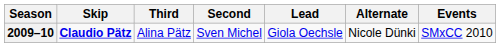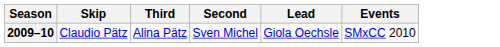 <table class="wikitable">
 <tr>
 <th scope="col">Season</th>
 <th scope="col">Skip</th>
 <th scope="col">Third</th>
 <th scope="col">Second</th>
 <th scope="col">Lead</th>
-<th scope="col">Alternate</th>
 <th scope="col">Events</th>
 </tr>
 <tr>
 <th scope="row">2009–10</th>
-<td><strong><a href='#'>Claudio Pätz</a></strong></td>
+<td><a href='#'>Claudio Pätz</a></td>
 <td><a href='#'>Alina Pätz</a></td>
 <td><a href='#'>Sven Michel</a></td>
 <td><a href='#'>Giola Oechsle</a></td>
-<td>Nicole Dünki</td>
 <td><a href='#'>SMxCC</a> 2010 </td>
 </tr>
 </table>
